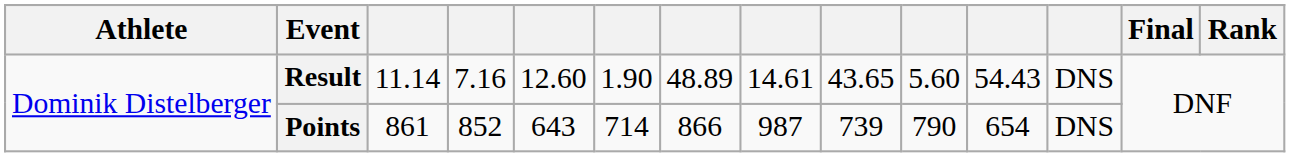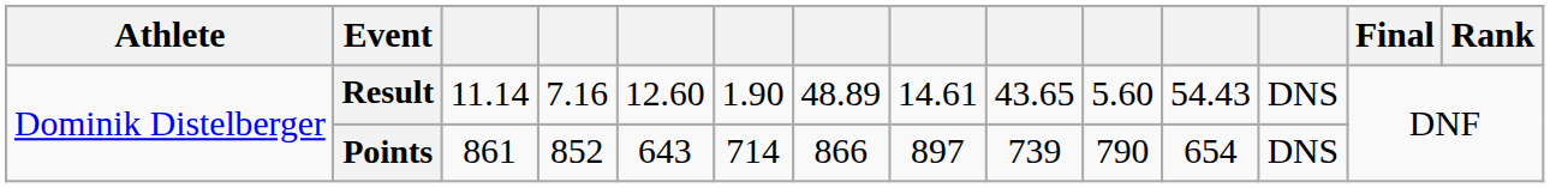 <table class="wikitable" style="font-size:90%">
 <tr>
 <th>Athlete</th>
 <th>Event</th>
 <th></th>
 <th></th>
 <th></th>
 <th></th>
 <th></th>
 <th></th>
 <th></th>
 <th></th>
 <th></th>
 <th></th>
 <th>Final</th>
 <th>Rank</th>
 </tr>
 <tr align=center>
 <td rowspan=2 align=left><a href='#'>Dominik Distelberger</a></td>
 <th style="font-size:95%">Result</th>
 <td>11.14</td>
 <td>7.16</td>
 <td>12.60</td>
 <td>1.90</td>
 <td>48.89</td>
 <td>14.61</td>
 <td>43.65</td>
 <td>5.60</td>
 <td>54.43</td>
 <td>DNS</td>
 <td rowspan=2 colspan=2>DNF</td>
 </tr>
 <tr align=center>
 <th style="font-size:95%">Points</th>
 <td>861</td>
 <td>852</td>
 <td>643</td>
 <td>714</td>
 <td>866</td>
-<td>987</td>
+<td>897</td>
 <td>739</td>
 <td>790</td>
 <td>654</td>
 <td>DNS</td>
 </tr>
 </table>
